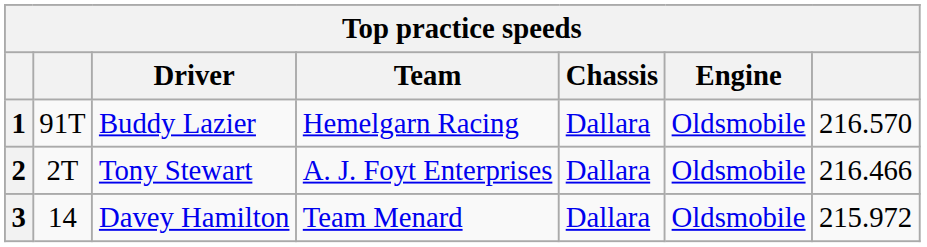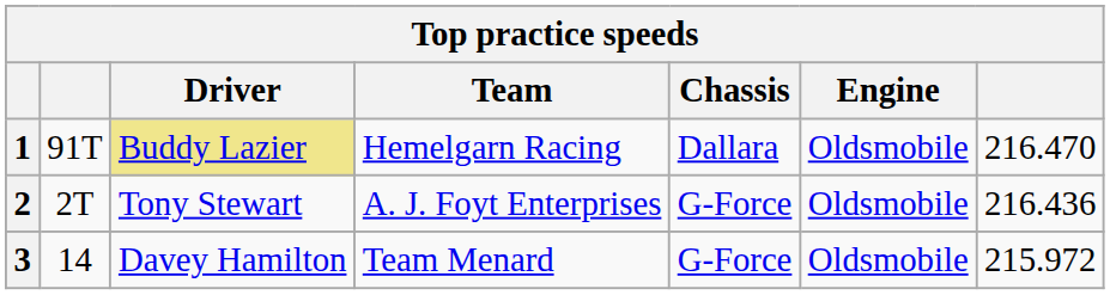 <table class="wikitable" style="font-size:95%;">
 <tr>
 <th colspan=7>Top practice speeds</th>
 </tr>
 <tr>
 <th></th>
 <th></th>
 <th>Driver</th>
 <th>Team</th>
 <th>Chassis</th>
 <th>Engine</th>
 <th></th>
 </tr>
 <tr>
 <th>1</th>
 <td style="text-align:center;">91T</td>
-<td> <a href='#'>Buddy Lazier</a></td>
+<td style="background: khaki;"> <a href='#'>Buddy Lazier</a></td>
 <td><a href='#'>Hemelgarn Racing</a></td>
 <td><a href='#'>Dallara</a></td>
 <td><a href='#'>Oldsmobile</a></td>
-<td>216.570</td>
+<td>216.470</td>
 </tr>
 <tr>
 <th>2</th>
 <td style="text-align:center;">2T</td>
 <td> <a href='#'>Tony Stewart</a></td>
 <td><a href='#'>A. J. Foyt Enterprises</a></td>
-<td><a href='#'>Dallara</a></td>
+<td><a href='#'>G-Force</a></td>
 <td><a href='#'>Oldsmobile</a></td>
-<td>216.466</td>
+<td>216.436</td>
 </tr>
 <tr>
 <th>3</th>
 <td style="text-align:center;">14</td>
 <td> <a href='#'>Davey Hamilton</a></td>
 <td><a href='#'>Team Menard</a></td>
-<td><a href='#'>Dallara</a></td>
+<td><a href='#'>G-Force</a></td>
 <td><a href='#'>Oldsmobile</a></td>
 <td>215.972</td>
 </tr>
 </table>
